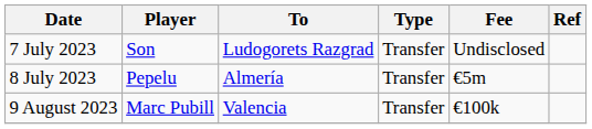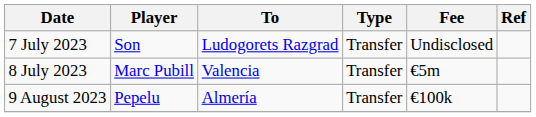 <table class="wikitable">
 <tr>
 <th>Date</th>
 <th>Player</th>
 <th>To</th>
 <th>Type</th>
 <th>Fee</th>
 <th>Ref</th>
 </tr>
 <tr>
 <td>7 July 2023</td>
 <td> <a href='#'>Son</a></td>
 <td> <a href='#'>Ludogorets Razgrad</a></td>
 <td>Transfer</td>
 <td>Undisclosed</td>
 <td></td>
 </tr>
 <tr>
 <td>8 July 2023</td>
-<td> <a href='#'>Pepelu</a></td>
-<td><a href='#'>Almería</a></td>
+<td> <a href='#'>Marc Pubill</a></td>
+<td><a href='#'>Valencia</a></td>
 <td>Transfer</td>
 <td>€5m</td>
 <td></td>
 </tr>
 <tr>
 <td>9 August 2023</td>
-<td> <a href='#'>Marc Pubill</a></td>
-<td><a href='#'>Valencia</a></td>
+<td> <a href='#'>Pepelu</a></td>
+<td><a href='#'>Almería</a></td>
 <td>Transfer</td>
 <td>€100k</td>
 <td></td>
 </tr>
 <tr>
 </tr>
 </table>
